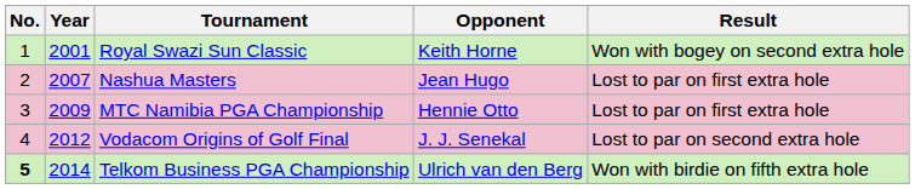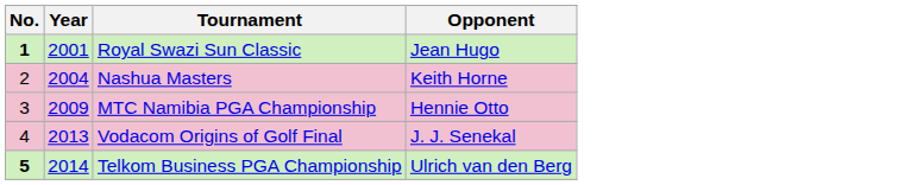 <table class="wikitable" style="font-size:95%;">
 <tr>
 <th>No.</th>
 <th>Year</th>
 <th>Tournament</th>
 <th>Opponent</th>
-<th>Result</th>
 </tr>
 <tr style="background:#D0F0C0;">
-<td align=center>1</td>
+<td align=center><strong>1</strong></td>
 <td><a href='#'>2001</a></td>
 <td><a href='#'>Royal Swazi Sun Classic</a></td>
-<td> <a href='#'>Keith Horne</a></td>
-<td>Won with bogey on second extra hole</td>
+<td> <a href='#'>Jean Hugo</a></td>
 </tr>
 <tr style="background:#F2C1D1;">
 <td align=center>2</td>
-<td><a href='#'>2007</a></td>
+<td><a href='#'>2004</a></td>
 <td><a href='#'>Nashua Masters</a></td>
-<td> <a href='#'>Jean Hugo</a></td>
-<td>Lost to par on first extra hole</td>
+<td> <a href='#'>Keith Horne</a></td>
 </tr>
 <tr style="background:#F2C1D1;">
 <td align=center>3</td>
 <td><a href='#'>2009</a></td>
 <td><a href='#'>MTC Namibia PGA Championship</a></td>
 <td> <a href='#'>Hennie Otto</a></td>
-<td>Lost to par on first extra hole</td>
 </tr>
 <tr style="background:#F2C1D1;">
 <td align=center>4</td>
-<td><a href='#'>2012</a></td>
+<td><a href='#'>2013</a></td>
 <td><a href='#'>Vodacom Origins of Golf Final</a></td>
 <td> <a href='#'>J. J. Senekal</a></td>
-<td>Lost to par on second extra hole</td>
 </tr>
 <tr style="background:#D0F0C0;">
 <td align=center><strong>5</strong></td>
 <td><a href='#'>2014</a></td>
 <td><a href='#'>Telkom Business PGA Championship</a></td>
 <td> <a href='#'>Ulrich van den Berg</a></td>
-<td>Won with birdie on fifth extra hole</td>
 </tr>
 </table>
